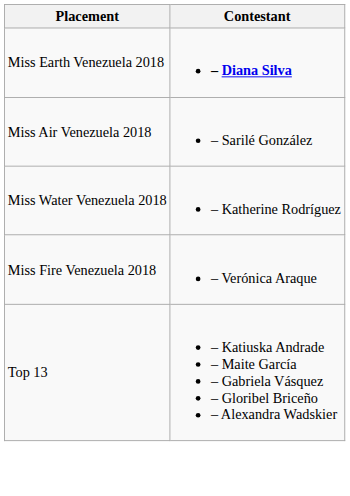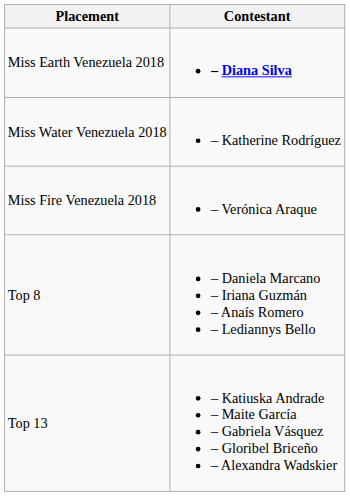 <table class="wikitable sortable" style="font-size: 95%;">
 <tr>
 <th>Placement</th>
 <th>Contestant</th>
 </tr>
 <tr>
 <td>Miss Earth Venezuela 2018</td>
 <td><strong><br><ul><li> – <a href='#'>Diana Silva</a></li></ul></strong></td>
 </tr>
 <tr>
-<td>Miss Air Venezuela 2018</td>
-<td><br><ul><li> – Sarilé González</li></ul></td>
-</tr>
-<tr>
 <td>Miss Water Venezuela 2018</td>
 <td><br><ul><li> – Katherine Rodríguez</li></ul></td>
 </tr>
 <tr>
 <td>Miss Fire Venezuela 2018</td>
 <td><br><ul><li> – Verónica Araque</li></ul></td>
 </tr>
 <tr>
+<td>Top 8</td>
+<td><br><ul><li> – Daniela Marcano</li><li> – Iriana Guzmán</li><li> – Anaís Romero</li><li> – Lediannys Bello</li></ul></td>
+</tr>
+<tr>
 <td>Top 13</td>
 <td><br><ul><li> – Katiuska Andrade</li><li> – Maite García</li><li> – Gabriela Vásquez</li><li> – Gloribel Briceño</li><li> – Alexandra Wadskier</li></ul></td>
 </tr>
 </table>
